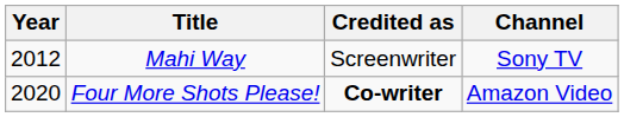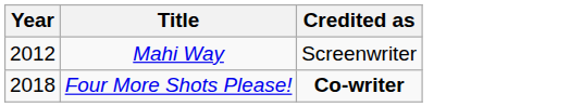 <table class="wikitable" style="text-align: center;">
 <tr>
 <th>Year</th>
 <th>Title</th>
 <th>Credited as</th>
-<th>Channel</th>
 </tr>
 <tr>
 <td>2012</td>
 <td><em><a href='#'>Mahi Way</a></em></td>
 <td>Screenwriter</td>
-<td><a href='#'>Sony TV</a></td>
 </tr>
 <tr>
-<td>2020</td>
+<td>2018</td>
 <td><em><a href='#'>Four More Shots Please!</a></em></td>
 <td><strong>Co-writer</strong></td>
-<td><a href='#'>Amazon Video</a></td>
 </tr>
 </table>
